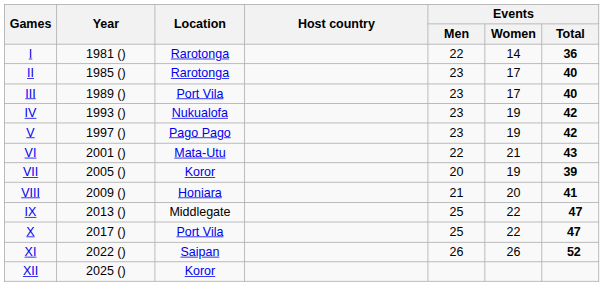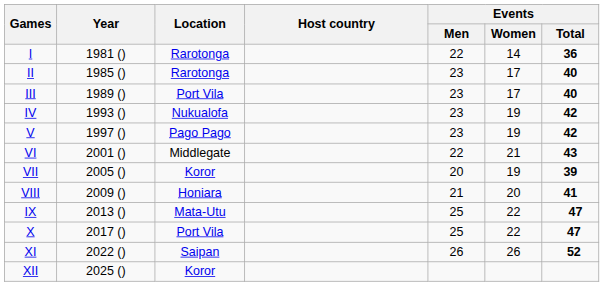 <table class=wikitable style="text-align:center">
 <tr>
 <th rowspan="2" scope="col" style="width:4em; padding:1px;">Games</th>
 <th rowspan="2" scope="col" style="width:7.7em; padding:1px;">Year</th>
 <th rowspan="2" scope="col" style="width:7em; padding:1px;">Location</th>
 <th rowspan="2" scope="col" style="width:14.5em; padding:1px;">Host country</th>
 <th colspan="3">Events</th>
 </tr>
 <tr>
 <th style="width:4.1em;">Men</th>
 <th style="width:4.1em;">Women</th>
 <th style="width:4.1em;">Total</th>
 </tr>
 <tr>
 <td><a href='#'>I</a></td>
 <td>1981 ()</td>
 <td><a href='#'>Rarotonga</a></td>
 <td align=left></td>
 <td>22</td>
 <td>14</td>
 <td><strong>36</strong></td>
 </tr>
 <tr>
 <td><a href='#'>II</a></td>
 <td>1985 ()</td>
 <td><a href='#'>Rarotonga</a></td>
 <td align=left></td>
 <td>23</td>
 <td>17</td>
 <td><strong>40</strong></td>
 </tr>
 <tr>
 <td><a href='#'>III</a></td>
 <td>1989 ()</td>
 <td><a href='#'>Port Vila</a></td>
 <td align=left></td>
 <td>23</td>
 <td>17</td>
 <td><strong>40</strong></td>
 </tr>
 <tr>
 <td><a href='#'>IV</a></td>
 <td>1993 ()</td>
 <td><a href='#'>Nukualofa</a></td>
 <td align=left></td>
 <td>23</td>
 <td>19</td>
 <td><strong>42</strong></td>
 </tr>
 <tr>
 <td><a href='#'>V</a></td>
 <td>1997 ()</td>
 <td><a href='#'>Pago Pago</a></td>
 <td align=left></td>
 <td>23</td>
 <td>19</td>
 <td><strong>42</strong></td>
 </tr>
 <tr>
 <td><a href='#'>VI</a></td>
 <td>2001 ()</td>
-<td><a href='#'>Mata-Utu</a></td>
+<td>Middlegate</td>
 <td align=left></td>
 <td>22</td>
 <td>21</td>
 <td><strong>43</strong></td>
 </tr>
 <tr>
 <td><a href='#'>VII</a></td>
 <td>2005 ()</td>
 <td><a href='#'>Koror</a></td>
 <td align=left></td>
 <td>20</td>
 <td>19</td>
 <td><strong>39</strong></td>
 </tr>
 <tr>
 <td><a href='#'>VIII</a></td>
 <td>2009 ()</td>
 <td><a href='#'>Honiara</a></td>
 <td align=left></td>
 <td>21</td>
 <td>20</td>
 <td><strong>41</strong></td>
 </tr>
 <tr>
 <td><a href='#'>IX</a></td>
 <td>2013 ()</td>
-<td>Middlegate</td>
+<td><a href='#'>Mata-Utu</a></td>
 <td align=left></td>
 <td>25</td>
 <td>22</td>
 <td>   <strong>47</strong> </td>
 </tr>
 <tr>
 <td><a href='#'>X</a></td>
 <td>2017 ()</td>
 <td><a href='#'>Port Vila</a></td>
 <td align=left></td>
 <td>25</td>
 <td>22</td>
 <td>  <strong>47</strong> </td>
 </tr>
 <tr>
 <td><a href='#'>XI</a></td>
 <td>2022 ()</td>
 <td><a href='#'>Saipan</a></td>
 <td align=left></td>
 <td>26</td>
 <td>26</td>
 <td>  <strong>52</strong> </td>
 </tr>
 <tr>
 <td><a href='#'>XII</a></td>
 <td>2025 ()</td>
 <td><a href='#'>Koror</a></td>
 <td align=left></td>
 <td></td>
 <td></td>
 <td></td>
 </tr>
 </table>
